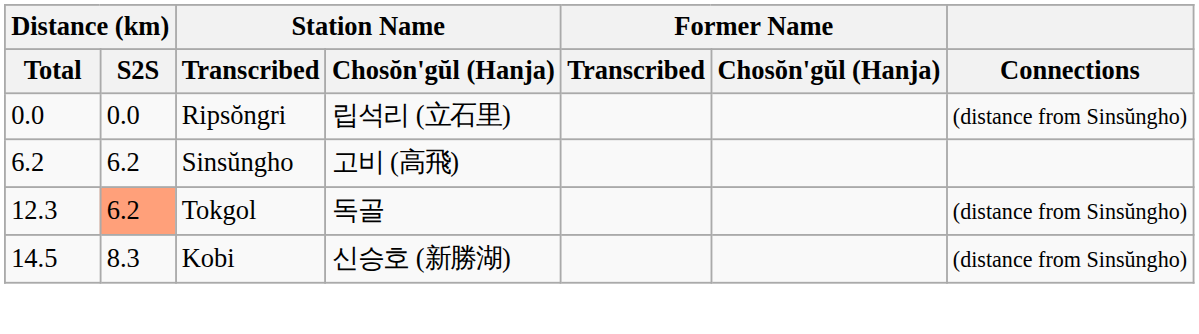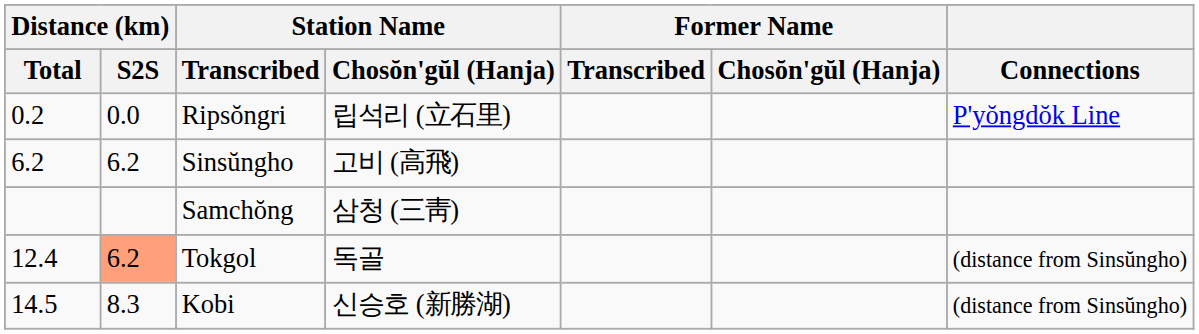 <table class="wikitable" style="font-size:90%;">
 <tr>
 <th colspan="2">Distance (km)</th>
 <th colspan="2">Station Name</th>
 <th colspan="2">Former Name</th>
 <th></th>
 </tr>
 <tr>
 <th>Total</th>
 <th>S2S</th>
 <th>Transcribed</th>
 <th>Chosŏn'gŭl (Hanja)</th>
 <th>Transcribed</th>
 <th>Chosŏn'gŭl (Hanja)</th>
 <th>Connections</th>
 </tr>
 <tr>
-<td>0.0</td>
+<td>0.2</td>
 <td>0.0</td>
 <td>Ripsŏngri</td>
 <td>립석리 (立石里)</td>
 <td></td>
 <td></td>
-<td><small>(distance from Sinsŭngho)</small></td>
+<td><a href='#'>P'yŏngdŏk Line</a></td>
 </tr>
 <tr>
 <td>6.2</td>
 <td>6.2</td>
 <td>Sinsŭngho</td>
 <td>고비 (高飛)</td>
 <td></td>
 <td></td>
 <td></td>
 </tr>
 <tr>
-<td>12.3</td>
+<td></td>
+<td></td>
+<td>Samchŏng</td>
+<td>삼청 (三靑)</td>
+<td></td>
+<td></td>
+<td></td>
+</tr>
+<tr>
+<td>12.4</td>
 <td style="background: lightsalmon;">6.2</td>
 <td>Tokgol</td>
 <td>독골</td>
 <td></td>
 <td></td>
 <td><small>(distance from Sinsŭngho)</small></td>
 </tr>
 <tr>
 <td>14.5</td>
 <td>8.3</td>
 <td>Kobi</td>
 <td>신승호 (新勝湖)</td>
 <td></td>
 <td></td>
 <td><small>(distance from Sinsŭngho)</small></td>
 </tr>
 </table>
